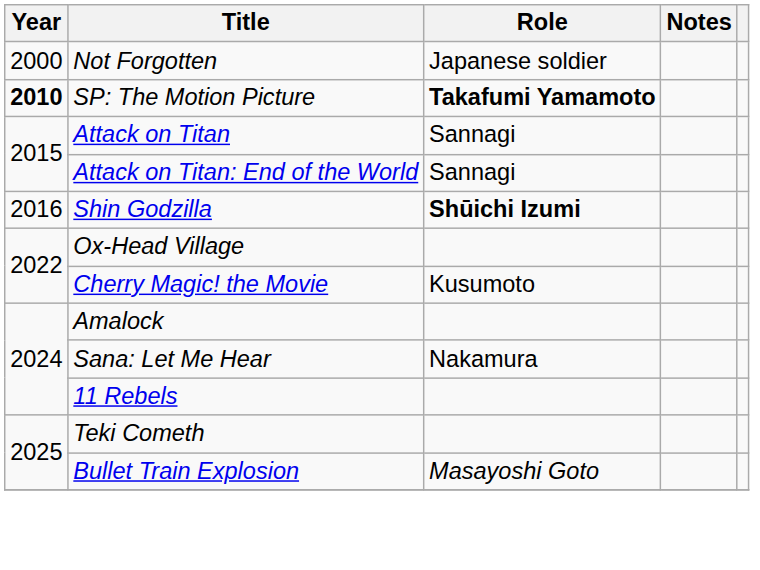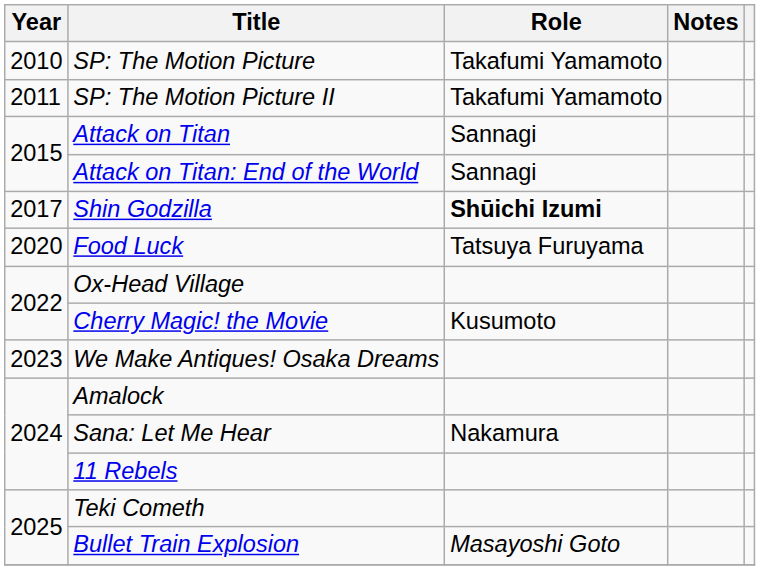 <table class="wikitable sortable">
 <tr>
 <th>Year</th>
 <th>Title</th>
 <th>Role</th>
 <th class="unsortable">Notes</th>
 <th class="unsortable"></th>
 </tr>
 <tr>
-<td>2000</td>
-<td><em>Not Forgotten </em></td>
-<td>Japanese soldier</td>
+<td>2010</td>
+<td><em>SP: The Motion Picture</em></td>
+<td>Takafumi Yamamoto</td>
 <td></td>
 <td></td>
 </tr>
 <tr>
-<td><strong>2010</strong></td>
-<td><em>SP: The Motion Picture</em></td>
-<td><strong>Takafumi Yamamoto</strong></td>
+<td>2011</td>
+<td><em>SP: The Motion Picture II</em></td>
+<td>Takafumi Yamamoto</td>
 <td></td>
 <td></td>
 </tr>
 <tr>
 <td rowspan="2">2015</td>
 <td><em><a href='#'>Attack on Titan</a></em></td>
 <td>Sannagi</td>
 <td></td>
 <td></td>
 </tr>
 <tr>
 <td><em><a href='#'>Attack on Titan: End of the World</a></em></td>
 <td>Sannagi</td>
 <td></td>
 <td></td>
 </tr>
 <tr>
-<td rowspan="1">2016</td>
+<td rowspan="1">2017</td>
 <td><em><a href='#'>Shin Godzilla</a></em></td>
 <td><strong>Shūichi Izumi</strong></td>
+<td></td>
+<td></td>
+</tr>
+<tr>
+<td>2020</td>
+<td><em><a href='#'>Food Luck</a></em></td>
+<td>Tatsuya Furuyama</td>
 <td></td>
 <td></td>
 </tr>
 <tr>
 <td rowspan="2">2022</td>
 <td><em>Ox-Head Village</em></td>
 <td></td>
 <td></td>
 <td></td>
 </tr>
 <tr>
 <td><em><a href='#'>Cherry Magic! the Movie</a></em></td>
 <td>Kusumoto</td>
+<td></td>
+<td></td>
+</tr>
+<tr>
+<td>2023</td>
+<td><em>We Make Antiques! Osaka Dreams</em></td>
+<td></td>
 <td></td>
 <td></td>
 </tr>
 <tr>
 <td rowspan="3">2024</td>
 <td><em>Amalock</em></td>
 <td></td>
 <td></td>
 <td></td>
 </tr>
 <tr>
 <td><em>Sana: Let Me Hear</em></td>
 <td>Nakamura</td>
 <td></td>
 <td></td>
 </tr>
 <tr>
 <td><em><a href='#'>11 Rebels</a></em></td>
 <td></td>
 <td></td>
 <td></td>
 </tr>
 <tr>
 <td rowspan="2">2025</td>
 <td><em>Teki Cometh</em></td>
 <td></td>
 <td></td>
 <td></td>
 </tr>
 <tr>
 <td><em><a href='#'>Bullet Train Explosion</a></em></td>
 <td><em>Masayoshi Goto</em></td>
 <td></td>
 <td></td>
 </tr>
 <tr>
 </tr>
 </table>
